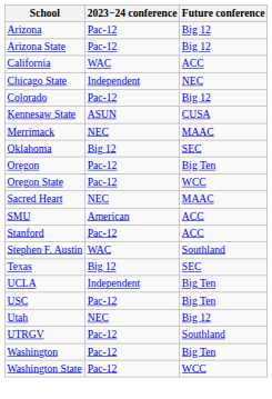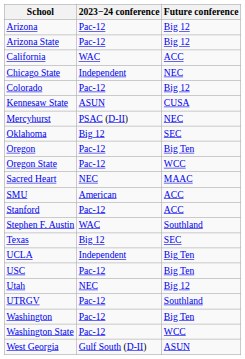 <table class="wikitable sortable">
 <tr>
 <th>School</th>
 <th>2023−24 conference</th>
 <th>Future conference</th>
 </tr>
 <tr>
 <td><a href='#'>Arizona</a></td>
 <td><a href='#'>Pac-12</a></td>
 <td><a href='#'>Big 12</a></td>
 </tr>
 <tr>
 <td><a href='#'>Arizona State</a></td>
 <td><a href='#'>Pac-12</a></td>
 <td><a href='#'>Big 12</a></td>
 </tr>
 <tr>
 <td><a href='#'>California</a></td>
 <td><a href='#'>WAC</a></td>
 <td><a href='#'>ACC</a></td>
 </tr>
 <tr>
 <td><a href='#'>Chicago State</a></td>
 <td><a href='#'>Independent</a></td>
 <td><a href='#'>NEC</a></td>
 </tr>
 <tr>
 <td><a href='#'>Colorado</a></td>
 <td><a href='#'>Pac-12</a></td>
 <td><a href='#'>Big 12</a></td>
 </tr>
 <tr>
 <td><a href='#'>Kennesaw State</a></td>
 <td><a href='#'>ASUN</a></td>
 <td><a href='#'>CUSA</a></td>
 </tr>
 <tr>
-<td><a href='#'>Merrimack</a></td>
+<td><a href='#'>Mercyhurst</a></td>
+<td><a href='#'>PSAC</a> (<a href='#'>D-II</a>)</td>
 <td><a href='#'>NEC</a></td>
-<td><a href='#'>MAAC</a></td>
 </tr>
 <tr>
 <td><a href='#'>Oklahoma</a></td>
 <td><a href='#'>Big 12</a></td>
 <td><a href='#'>SEC</a></td>
 </tr>
 <tr>
 <td><a href='#'>Oregon</a></td>
 <td><a href='#'>Pac-12</a></td>
 <td><a href='#'>Big Ten</a></td>
 </tr>
 <tr>
 <td><a href='#'>Oregon State</a></td>
 <td><a href='#'>Pac-12</a></td>
 <td><a href='#'>WCC</a></td>
 </tr>
 <tr>
 <td><a href='#'>Sacred Heart</a></td>
 <td><a href='#'>NEC</a></td>
 <td><a href='#'>MAAC</a></td>
 </tr>
 <tr>
 <td><a href='#'>SMU</a></td>
 <td><a href='#'>American</a></td>
 <td><a href='#'>ACC</a></td>
 </tr>
 <tr>
 <td><a href='#'>Stanford</a></td>
 <td><a href='#'>Pac-12</a></td>
 <td><a href='#'>ACC</a></td>
 </tr>
 <tr>
 <td><a href='#'>Stephen F. Austin</a></td>
 <td><a href='#'>WAC</a></td>
 <td><a href='#'>Southland</a></td>
 </tr>
 <tr>
 <td><a href='#'>Texas</a></td>
 <td><a href='#'>Big 12</a></td>
 <td><a href='#'>SEC</a></td>
 </tr>
 <tr>
 <td><a href='#'>UCLA</a></td>
 <td><a href='#'>Independent</a></td>
 <td><a href='#'>Big Ten</a></td>
 </tr>
 <tr>
 <td><a href='#'>USC</a></td>
 <td><a href='#'>Pac-12</a></td>
 <td><a href='#'>Big Ten</a></td>
 </tr>
 <tr>
 <td><a href='#'>Utah</a></td>
 <td><a href='#'>NEC</a></td>
 <td><a href='#'>Big 12</a></td>
 </tr>
 <tr>
 <td><a href='#'>UTRGV</a></td>
 <td><a href='#'>Pac-12</a></td>
 <td><a href='#'>Southland</a></td>
 </tr>
 <tr>
 <td><a href='#'>Washington</a></td>
 <td><a href='#'>Pac-12</a></td>
 <td><a href='#'>Big Ten</a></td>
 </tr>
 <tr>
 <td><a href='#'>Washington State</a></td>
 <td><a href='#'>Pac-12</a></td>
 <td><a href='#'>WCC</a></td>
 </tr>
+<tr>
+<td><a href='#'>West Georgia</a></td>
+<td><a href='#'>Gulf South</a> (<a href='#'>D-II</a>)</td>
+<td><a href='#'>ASUN</a></td>
+</tr>
 </table>
